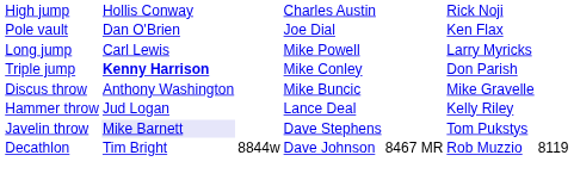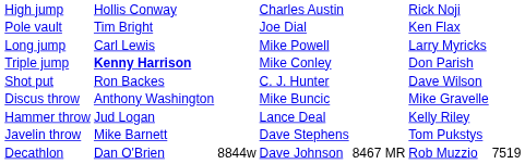 <table>
 <tr>
 <td><a href='#'>High jump</a></td>
 <td><a href='#'>Hollis Conway</a></td>
 <td></td>
 <td><a href='#'>Charles Austin</a></td>
 <td></td>
 <td><a href='#'>Rick Noji</a></td>
 <td></td>
 </tr>
 <tr>
 <td><a href='#'>Pole vault</a></td>
-<td><a href='#'>Dan O'Brien</a></td>
+<td><a href='#'>Tim Bright</a></td>
 <td></td>
 <td><a href='#'>Joe Dial</a></td>
 <td></td>
 <td><a href='#'>Ken Flax</a></td>
 <td></td>
 </tr>
 <tr>
 <td><a href='#'>Long jump</a></td>
 <td><a href='#'>Carl Lewis</a></td>
 <td></td>
 <td><a href='#'>Mike Powell</a></td>
 <td></td>
 <td><a href='#'>Larry Myricks</a></td>
 <td></td>
 </tr>
 <tr>
 <td><a href='#'>Triple jump</a></td>
 <td><strong><a href='#'>Kenny Harrison</a></strong></td>
 <td></td>
 <td><a href='#'>Mike Conley</a></td>
 <td></td>
 <td><a href='#'>Don Parish</a></td>
 <td></td>
 </tr>
 <tr>
+<td><a href='#'>Shot put</a></td>
+<td><a href='#'>Ron Backes</a></td>
+<td></td>
+<td><a href='#'>C. J. Hunter</a></td>
+<td></td>
+<td><a href='#'>Dave Wilson</a></td>
+<td></td>
+</tr>
+<tr>
 <td><a href='#'>Discus throw</a></td>
 <td><a href='#'>Anthony Washington</a></td>
 <td></td>
 <td><a href='#'>Mike Buncic</a></td>
 <td></td>
 <td><a href='#'>Mike Gravelle</a></td>
 <td></td>
 </tr>
 <tr>
 <td><a href='#'>Hammer throw</a></td>
 <td><a href='#'>Jud Logan</a></td>
 <td></td>
 <td><a href='#'>Lance Deal</a></td>
 <td></td>
 <td><a href='#'>Kelly Riley</a></td>
 <td></td>
 </tr>
 <tr>
 <td><a href='#'>Javelin throw</a></td>
-<td style="background: lavender;"><a href='#'>Mike Barnett</a></td>
+<td><a href='#'>Mike Barnett</a></td>
 <td></td>
 <td><a href='#'>Dave Stephens</a></td>
 <td></td>
 <td><a href='#'>Tom Pukstys</a></td>
 <td></td>
 </tr>
 <tr>
 <td><a href='#'>Decathlon</a></td>
-<td><a href='#'>Tim Bright</a></td>
+<td><a href='#'>Dan O'Brien</a></td>
 <td>8844w</td>
 <td><a href='#'>Dave Johnson</a></td>
 <td>8467	MR</td>
 <td><a href='#'>Rob Muzzio</a></td>
-<td>8119</td>
+<td>7519</td>
 </tr>
 </table>
